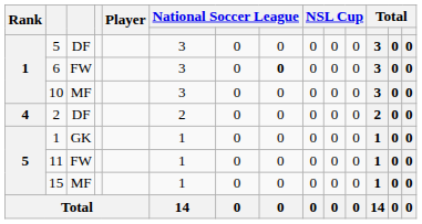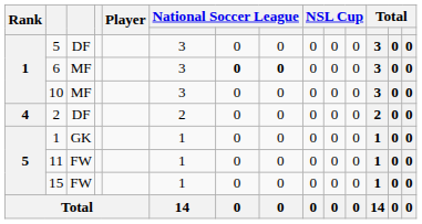 <table class="wikitable sortable" style="text-align:center">
 <tr>
 <th rowspan="2">Rank</th>
 <th rowspan="2"></th>
 <th rowspan="2"></th>
 <th rowspan="2"></th>
 <th rowspan="2">Player</th>
 <th colspan="3"><a href='#'>National Soccer League</a></th>
 <th colspan="3"><a href='#'>NSL Cup</a></th>
 <th colspan="3">Total</th>
 </tr>
 <tr>
 <th></th>
 <th></th>
 <th></th>
 <th></th>
 <th></th>
 <th></th>
 <th></th>
 <th></th>
 <th></th>
 </tr>
 <tr>
 <th rowspan="3">1</th>
 <td>5</td>
 <td>DF</td>
 <td></td>
 <td align="left"><br></td>
 <td>3</td>
 <td>0</td>
 <td>0<br></td>
 <td>0</td>
 <td>0</td>
 <td>0<br></td>
 <th>3</th>
 <th>0</th>
 <th>0</th>
 </tr>
 <tr>
 <td>6</td>
-<td>FW</td>
+<td>MF</td>
 <td></td>
 <td align="left"><br></td>
 <td>3</td>
-<td>0</td>
+<td><strong>0</strong></td>
 <td><strong>0<br></strong></td>
 <td>0</td>
 <td>0</td>
 <td>0<br></td>
 <th>3</th>
 <th>0</th>
 <th>0</th>
 </tr>
 <tr>
 <td>10</td>
 <td>MF</td>
 <td></td>
 <td align="left"><br></td>
 <td>3</td>
 <td>0</td>
 <td>0<br></td>
 <td>0</td>
 <td>0</td>
 <td>0<br></td>
 <th>3</th>
 <th>0</th>
 <th>0</th>
 </tr>
 <tr>
 <th>4</th>
 <td>2</td>
 <td>DF</td>
 <td></td>
 <td align="left"><br></td>
 <td>2</td>
 <td>0</td>
 <td>0<br></td>
 <td>0</td>
 <td>0</td>
 <td>0<br></td>
 <th>2</th>
 <th>0</th>
 <th>0</th>
 </tr>
 <tr>
 <th rowspan="3">5</th>
 <td>1</td>
 <td>GK</td>
 <td></td>
 <td align="left"><br></td>
 <td>1</td>
 <td>0</td>
 <td>0<br></td>
 <td>0</td>
 <td>0</td>
 <td>0<br></td>
 <th>1</th>
 <th>0</th>
 <th>0</th>
 </tr>
 <tr>
 <td>11</td>
 <td>FW</td>
 <td></td>
 <td align="left"><br></td>
 <td>1</td>
 <td>0</td>
 <td>0<br></td>
 <td>0</td>
 <td>0</td>
 <td>0<br></td>
 <th>1</th>
 <th>0</th>
 <th>0</th>
 </tr>
 <tr>
 <td>15</td>
-<td>MF</td>
+<td>FW</td>
 <td></td>
 <td align="left"><br></td>
 <td>1</td>
 <td>0</td>
 <td>0<br></td>
 <td>0</td>
 <td>0</td>
 <td>0<br></td>
 <th>1</th>
 <th>0</th>
 <th>0</th>
 </tr>
 <tr>
 <th colspan="5">Total<br></th>
 <th>14</th>
 <th>0</th>
 <th>0<br></th>
 <th>0</th>
 <th>0</th>
 <th>0<br></th>
 <th>14</th>
 <th>0</th>
 <th>0</th>
 </tr>
 </table>
